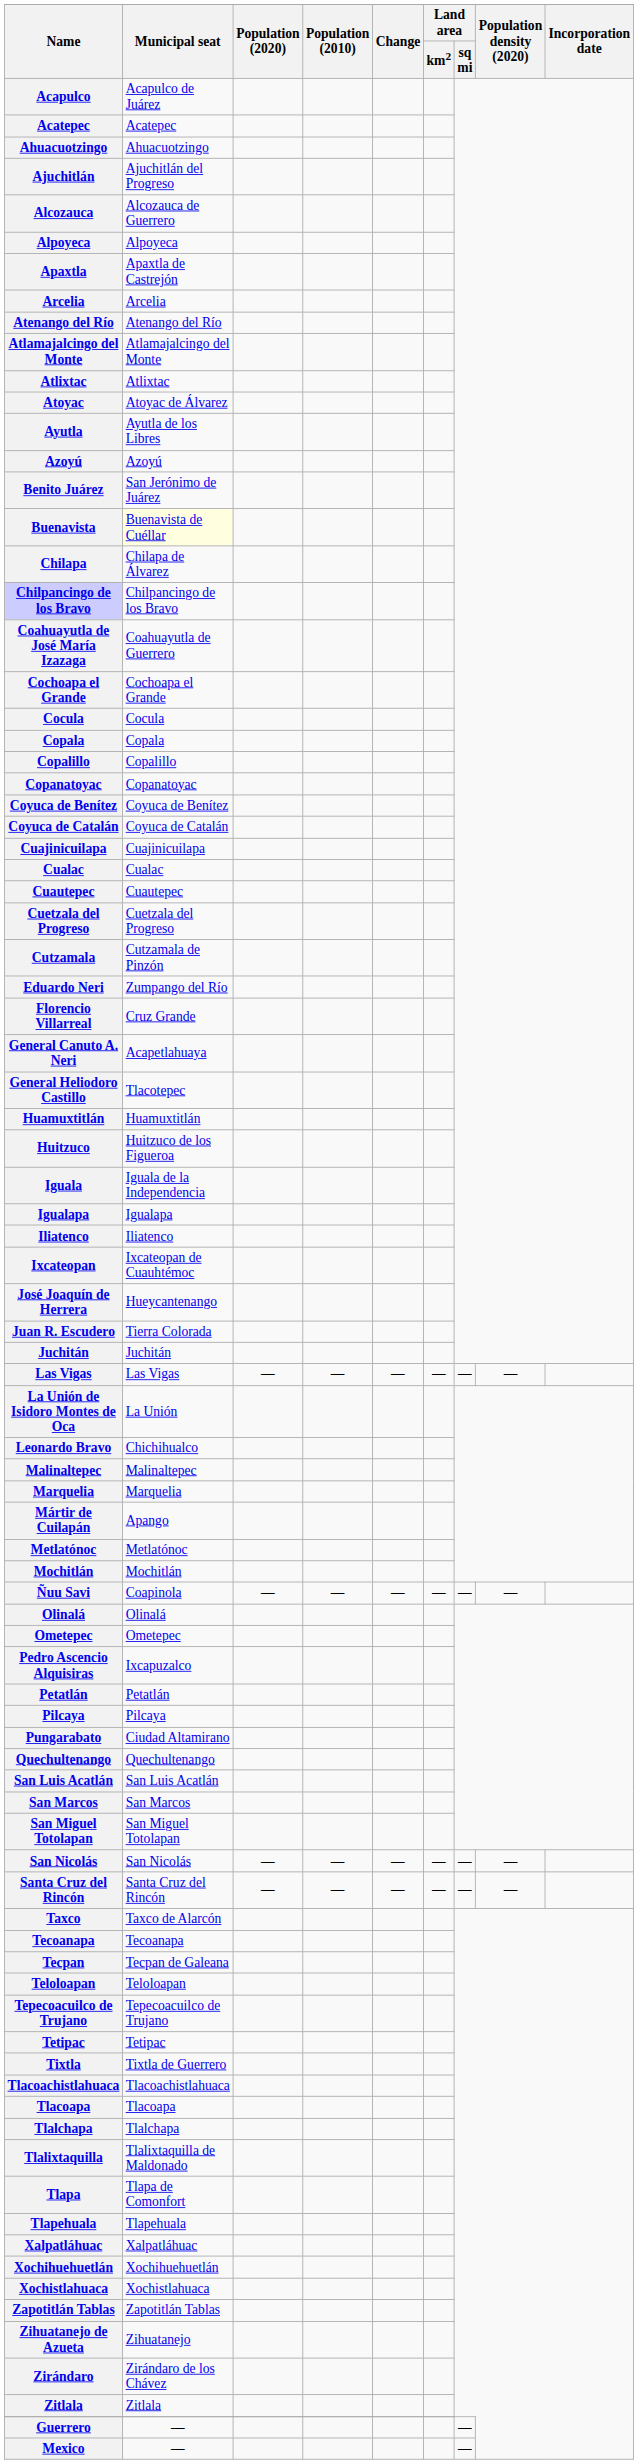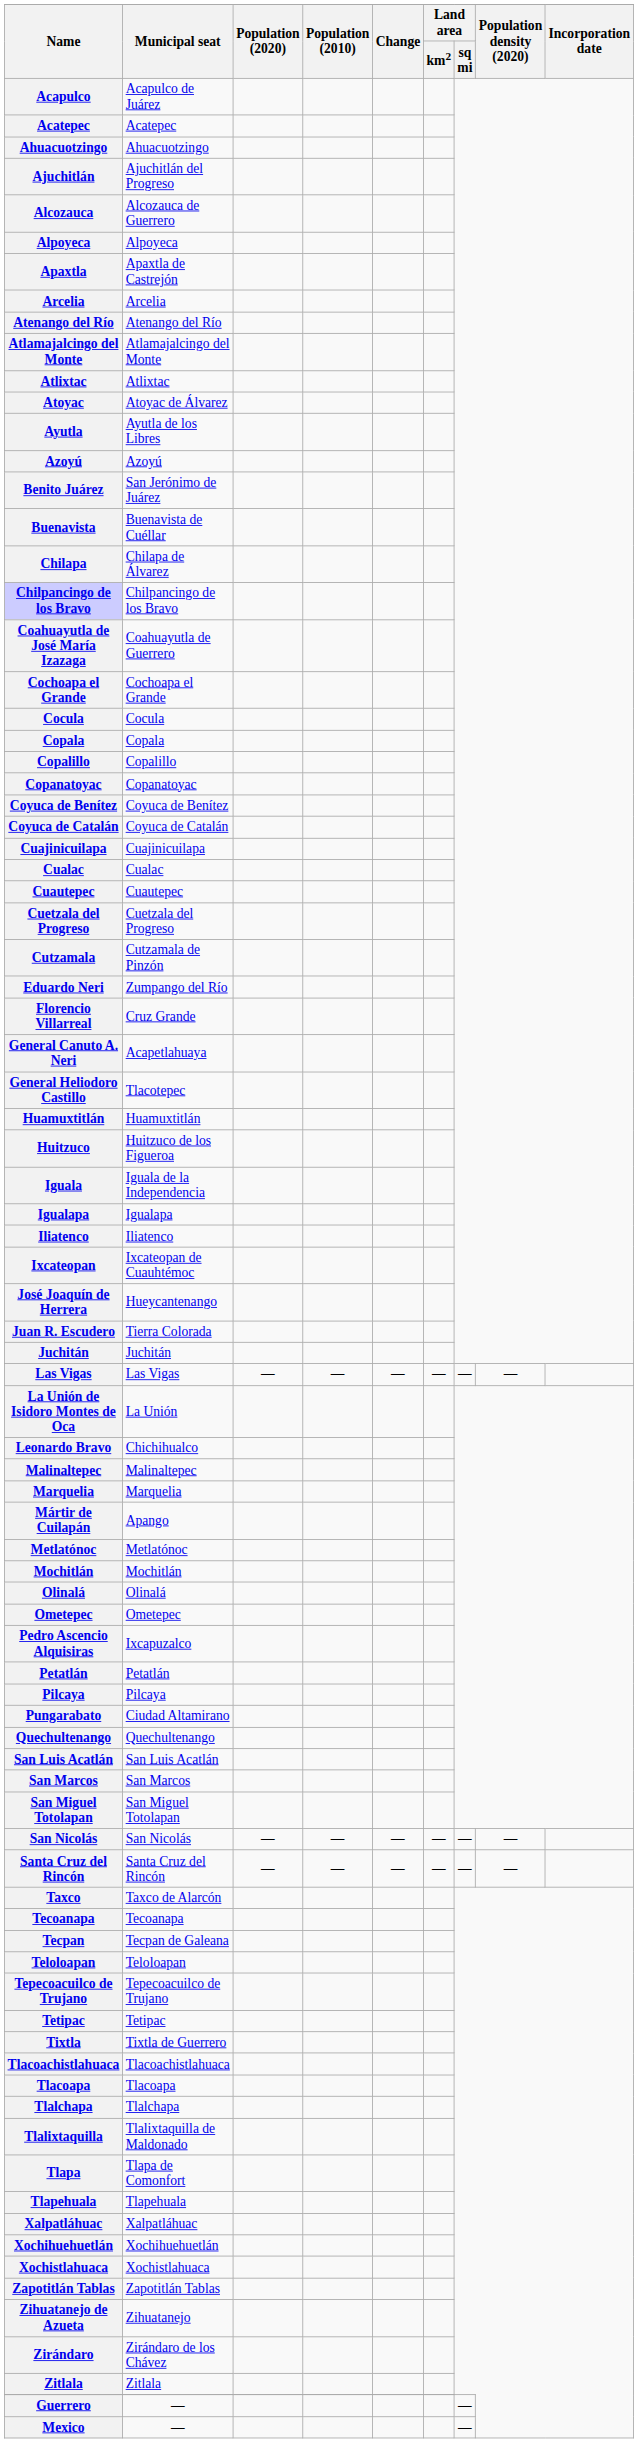 <table class="wikitable sortable" style="text-align:right;">
 <tr>
 </tr>
 <tr>
 <th scope="col"  rowspan=2>Name</th>
 <th scope="col"  rowspan=2>Municipal seat</th>
 <th scope="col"  rowspan=2>Population<br>(2020)</th>
 <th scope="col"  rowspan=2>Population<br>(2010)</th>
 <th scope="col"  rowspan=2>Change</th>
 <th scope="colgroup" data-sort-type="number"  colspan=2>Land area</th>
 <th scope="col" data-sort-type="number"  rowspan=2>Population density<br>(2020)</th>
 <th scope="col"  rowspan=2>Incorporation date</th>
 </tr>
 <tr>
 <th scope="col">km<sup>2</sup></th>
 <th scope="col">sq mi</th>
 </tr>
 <tr>
 <th scope="row" align="left"><a href='#'>Acapulco</a></th>
 <td align=left><a href='#'>Acapulco de Juárez</a></td>
 <td></td>
 <td></td>
 <td></td>
 <td></td>
 </tr>
 <tr>
 <th scope="row" align="left"><a href='#'>Acatepec</a></th>
 <td align=left><a href='#'>Acatepec</a></td>
 <td></td>
 <td></td>
 <td></td>
 <td></td>
 </tr>
 <tr>
 <th scope="row" align="left"><a href='#'>Ahuacuotzingo</a></th>
 <td align=left><a href='#'>Ahuacuotzingo</a></td>
 <td></td>
 <td></td>
 <td></td>
 <td></td>
 </tr>
 <tr>
 <th scope="row" align="left"><a href='#'>Ajuchitlán</a></th>
 <td align=left><a href='#'>Ajuchitlán del Progreso</a></td>
 <td></td>
 <td></td>
 <td></td>
 <td></td>
 </tr>
 <tr>
 <th scope="row" align="left"><a href='#'>Alcozauca</a></th>
 <td align=left><a href='#'>Alcozauca de Guerrero</a></td>
 <td></td>
 <td></td>
 <td></td>
 <td></td>
 </tr>
 <tr>
 <th scope="row" align="left"><a href='#'>Alpoyeca</a></th>
 <td align=left><a href='#'>Alpoyeca</a></td>
 <td></td>
 <td></td>
 <td></td>
 <td></td>
 </tr>
 <tr>
 <th scope="row" align="left"><a href='#'>Apaxtla</a></th>
 <td align=left><a href='#'>Apaxtla de Castrejón</a></td>
 <td></td>
 <td></td>
 <td></td>
 <td></td>
 </tr>
 <tr>
 <th scope="row" align="left"><a href='#'>Arcelia</a></th>
 <td align=left><a href='#'>Arcelia</a></td>
 <td></td>
 <td></td>
 <td></td>
 <td></td>
 </tr>
 <tr>
 <th scope="row" align="left"><a href='#'>Atenango del Río</a></th>
 <td align=left><a href='#'>Atenango del Río</a></td>
 <td></td>
 <td></td>
 <td></td>
 <td></td>
 </tr>
 <tr>
 <th scope="row" align="left"><a href='#'>Atlamajalcingo del Monte</a></th>
 <td align=left><a href='#'>Atlamajalcingo del Monte</a></td>
 <td></td>
 <td></td>
 <td></td>
 <td></td>
 </tr>
 <tr>
 <th scope="row" align="left"><a href='#'>Atlixtac</a></th>
 <td align=left><a href='#'>Atlixtac</a></td>
 <td></td>
 <td></td>
 <td></td>
 <td></td>
 </tr>
 <tr>
 <th scope="row" align="left"><a href='#'>Atoyac</a></th>
 <td align=left><a href='#'>Atoyac de Álvarez</a></td>
 <td></td>
 <td></td>
 <td></td>
 <td></td>
 </tr>
 <tr>
 <th scope="row" align="left"><a href='#'>Ayutla</a></th>
 <td align=left><a href='#'>Ayutla de los Libres</a></td>
 <td></td>
 <td></td>
 <td></td>
 <td></td>
 </tr>
 <tr>
 <th scope="row" align="left"><a href='#'>Azoyú</a></th>
 <td align=left><a href='#'>Azoyú</a></td>
 <td></td>
 <td></td>
 <td></td>
 <td></td>
 </tr>
 <tr>
 <th scope="row" align="left"><a href='#'>Benito Juárez</a></th>
 <td align=left><a href='#'>San Jerónimo de Juárez</a></td>
 <td></td>
 <td></td>
 <td></td>
 <td></td>
 </tr>
 <tr>
 <th scope="row" align="left"><a href='#'>Buenavista</a></th>
-<td align=left style="background: lightyellow;"><a href='#'>Buenavista de Cuéllar</a></td>
+<td align=left><a href='#'>Buenavista de Cuéllar</a></td>
 <td></td>
 <td></td>
 <td></td>
 <td></td>
 </tr>
 <tr>
 <th scope="row" align="left"><a href='#'>Chilapa</a></th>
 <td align=left><a href='#'>Chilapa de Álvarez</a></td>
 <td></td>
 <td></td>
 <td></td>
 <td></td>
 </tr>
 <tr>
 <th scope="row" align="left" style="background:#CCF;"><a href='#'>Chilpancingo de los Bravo</a></th>
 <td align=left><a href='#'>Chilpancingo de los Bravo</a></td>
 <td></td>
 <td></td>
 <td></td>
 <td></td>
 </tr>
 <tr>
 <th scope="row" align="left"><a href='#'>Coahuayutla de José María Izazaga</a></th>
 <td align=left><a href='#'>Coahuayutla de Guerrero</a></td>
 <td></td>
 <td></td>
 <td></td>
 <td></td>
 </tr>
 <tr>
 <th scope="row" align="left"><a href='#'>Cochoapa el Grande</a></th>
 <td align=left><a href='#'>Cochoapa el Grande</a></td>
 <td></td>
 <td></td>
 <td></td>
 <td></td>
 </tr>
 <tr>
 <th scope="row" align="left"><a href='#'>Cocula</a></th>
 <td align=left><a href='#'>Cocula</a></td>
 <td></td>
 <td></td>
 <td></td>
 <td></td>
 </tr>
 <tr>
 <th scope="row" align="left"><a href='#'>Copala</a></th>
 <td align=left><a href='#'>Copala</a></td>
 <td></td>
 <td></td>
 <td></td>
 <td></td>
 </tr>
 <tr>
 <th scope="row" align="left"><a href='#'>Copalillo</a></th>
 <td align=left><a href='#'>Copalillo</a></td>
 <td></td>
 <td></td>
 <td></td>
 <td></td>
 </tr>
 <tr>
 <th scope="row" align="left"><a href='#'>Copanatoyac</a></th>
 <td align=left><a href='#'>Copanatoyac</a></td>
 <td></td>
 <td></td>
 <td></td>
 <td></td>
 </tr>
 <tr>
 <th scope="row" align="left"><a href='#'>Coyuca de Benítez</a></th>
 <td align=left><a href='#'>Coyuca de Benítez</a></td>
 <td></td>
 <td></td>
 <td></td>
 <td></td>
 </tr>
 <tr>
 <th scope="row" align="left"><a href='#'>Coyuca de Catalán</a></th>
 <td align=left><a href='#'>Coyuca de Catalán</a></td>
 <td></td>
 <td></td>
 <td></td>
 <td></td>
 </tr>
 <tr>
 <th scope="row" align="left"><a href='#'>Cuajinicuilapa</a></th>
 <td align=left><a href='#'>Cuajinicuilapa</a></td>
 <td></td>
 <td></td>
 <td></td>
 <td></td>
 </tr>
 <tr>
 <th scope="row" align="left"><a href='#'>Cualac</a></th>
 <td align=left><a href='#'>Cualac</a></td>
 <td></td>
 <td></td>
 <td></td>
 <td></td>
 </tr>
 <tr>
 <th scope="row" align="left"><a href='#'>Cuautepec</a></th>
 <td align=left><a href='#'>Cuautepec</a></td>
 <td></td>
 <td></td>
 <td></td>
 <td></td>
 </tr>
 <tr>
 <th scope="row" align="left"><a href='#'>Cuetzala del Progreso</a></th>
 <td align=left><a href='#'>Cuetzala del Progreso</a></td>
 <td></td>
 <td></td>
 <td></td>
 <td></td>
 </tr>
 <tr>
 <th scope="row" align="left"><a href='#'>Cutzamala</a></th>
 <td align=left><a href='#'>Cutzamala de Pinzón</a></td>
 <td></td>
 <td></td>
 <td></td>
 <td></td>
 </tr>
 <tr>
 <th scope="row" align="left"><a href='#'>Eduardo Neri</a></th>
 <td align=left><a href='#'>Zumpango del Río</a></td>
 <td></td>
 <td></td>
 <td></td>
 <td></td>
 </tr>
 <tr>
 <th scope="row" align="left"><a href='#'>Florencio Villarreal</a></th>
 <td align=left><a href='#'>Cruz Grande</a></td>
 <td></td>
 <td></td>
 <td></td>
 <td></td>
 </tr>
 <tr>
 <th scope="row" align="left"><a href='#'>General Canuto A. Neri</a></th>
 <td align=left><a href='#'>Acapetlahuaya</a></td>
 <td></td>
 <td></td>
 <td></td>
 <td></td>
 </tr>
 <tr>
 <th scope="row" align="left"><a href='#'>General Heliodoro Castillo</a></th>
 <td align=left><a href='#'>Tlacotepec</a></td>
 <td></td>
 <td></td>
 <td></td>
 <td></td>
 </tr>
 <tr>
 <th scope="row" align="left"><a href='#'>Huamuxtitlán</a></th>
 <td align=left><a href='#'>Huamuxtitlán</a></td>
 <td></td>
 <td></td>
 <td></td>
 <td></td>
 </tr>
 <tr>
 <th scope="row" align="left"><a href='#'>Huitzuco</a></th>
 <td align=left><a href='#'>Huitzuco de los Figueroa</a></td>
 <td></td>
 <td></td>
 <td></td>
 <td></td>
 </tr>
 <tr>
 <th scope="row" align="left"><a href='#'>Iguala</a></th>
 <td align=left><a href='#'>Iguala de la Independencia</a></td>
 <td></td>
 <td></td>
 <td></td>
 <td></td>
 </tr>
 <tr>
 <th scope="row" align="left"><a href='#'>Igualapa</a></th>
 <td align=left><a href='#'>Igualapa</a></td>
 <td></td>
 <td></td>
 <td></td>
 <td></td>
 </tr>
 <tr>
 <th scope="row" align="left"><a href='#'>Iliatenco</a></th>
 <td align=left><a href='#'>Iliatenco</a></td>
 <td></td>
 <td></td>
 <td></td>
 <td></td>
 </tr>
 <tr>
 <th scope="row" align="left"><a href='#'>Ixcateopan</a></th>
 <td align=left><a href='#'>Ixcateopan de Cuauhtémoc</a></td>
 <td></td>
 <td></td>
 <td></td>
 <td></td>
 </tr>
 <tr>
 <th scope="row" align="left"><a href='#'>José Joaquín de Herrera</a></th>
 <td align=left><a href='#'>Hueycantenango</a></td>
 <td></td>
 <td></td>
 <td></td>
 <td></td>
 </tr>
 <tr>
 <th scope="row" align="left"><a href='#'>Juan R. Escudero</a></th>
 <td align=left><a href='#'>Tierra Colorada</a></td>
 <td></td>
 <td></td>
 <td></td>
 <td></td>
 </tr>
 <tr>
 <th scope="row" align="left"><a href='#'>Juchitán</a></th>
 <td align=left><a href='#'>Juchitán</a></td>
 <td></td>
 <td></td>
 <td></td>
 <td></td>
 </tr>
 <tr>
 <th scope="row" align="left"><a href='#'>Las Vigas</a></th>
 <td align=left><a href='#'>Las Vigas</a></td>
 <td align=center><strong>—</strong></td>
 <td align=center><strong>—</strong></td>
 <td align=center><strong>—</strong></td>
 <td align=center><strong>—</strong></td>
 <td align=center><strong>—</strong></td>
 <td align=center><strong>—</strong></td>
 <td></td>
 </tr>
 <tr>
 <th scope="row" align="left"><a href='#'>La Unión de Isidoro Montes de Oca</a></th>
 <td align=left><a href='#'>La Unión</a></td>
 <td></td>
 <td></td>
 <td></td>
 <td></td>
 </tr>
 <tr>
 <th scope="row" align="left"><a href='#'>Leonardo Bravo</a></th>
 <td align=left><a href='#'>Chichihualco</a></td>
 <td></td>
 <td></td>
 <td></td>
 <td></td>
 </tr>
 <tr>
 <th scope="row" align="left"><a href='#'>Malinaltepec</a></th>
 <td align=left><a href='#'>Malinaltepec</a></td>
 <td></td>
 <td></td>
 <td></td>
 <td></td>
 </tr>
 <tr>
 <th scope="row" align="left"><a href='#'>Marquelia</a></th>
 <td align=left><a href='#'>Marquelia</a></td>
 <td></td>
 <td></td>
 <td></td>
 <td></td>
 </tr>
 <tr>
 <th scope="row" align="left"><a href='#'>Mártir de Cuilapán</a></th>
 <td align=left><a href='#'>Apango</a></td>
 <td></td>
 <td></td>
 <td></td>
 <td></td>
 </tr>
 <tr>
 <th scope="row" align="left"><a href='#'>Metlatónoc</a></th>
 <td align=left><a href='#'>Metlatónoc</a></td>
 <td></td>
 <td></td>
 <td></td>
 <td></td>
 </tr>
 <tr>
 <th scope="row" align="left"><a href='#'>Mochitlán</a></th>
 <td align=left><a href='#'>Mochitlán</a></td>
 <td></td>
 <td></td>
 <td></td>
 <td></td>
 </tr>
 <tr>
-<th scope="row" align="left"><a href='#'>Ñuu Savi</a></th>
-<td align=left><a href='#'>Coapinola</a></td>
-<td align=center><strong>—</strong></td>
-<td align=center><strong>—</strong></td>
-<td align=center><strong>—</strong></td>
-<td align=center><strong>—</strong></td>
-<td align=center><strong>—</strong></td>
-<td align=center><strong>—</strong></td>
-<td></td>
-</tr>
-<tr>
 <th scope="row" align="left"><a href='#'>Olinalá</a></th>
 <td align=left><a href='#'>Olinalá</a></td>
 <td></td>
 <td></td>
 <td></td>
 <td></td>
 </tr>
 <tr>
 <th scope="row" align="left"><a href='#'>Ometepec</a></th>
 <td align=left><a href='#'>Ometepec</a></td>
 <td></td>
 <td></td>
 <td></td>
 <td></td>
 </tr>
 <tr>
 <th scope="row" align="left"><a href='#'>Pedro Ascencio Alquisiras</a></th>
 <td align=left><a href='#'>Ixcapuzalco</a></td>
 <td></td>
 <td></td>
 <td></td>
 <td></td>
 </tr>
 <tr>
 <th scope="row" align="left"><a href='#'>Petatlán</a></th>
 <td align=left><a href='#'>Petatlán</a></td>
 <td></td>
 <td></td>
 <td></td>
 <td></td>
 </tr>
 <tr>
 <th scope="row" align="left"><a href='#'>Pilcaya</a></th>
 <td align=left><a href='#'>Pilcaya</a></td>
 <td></td>
 <td></td>
 <td></td>
 <td></td>
 </tr>
 <tr>
 <th scope="row" align="left"><a href='#'>Pungarabato</a></th>
 <td align=left><a href='#'>Ciudad Altamirano</a></td>
 <td></td>
 <td></td>
 <td></td>
 <td></td>
 </tr>
 <tr>
 <th scope="row" align="left"><a href='#'>Quechultenango</a></th>
 <td align=left><a href='#'>Quechultenango</a></td>
 <td></td>
 <td></td>
 <td></td>
 <td></td>
 </tr>
 <tr>
 <th scope="row" align="left"><a href='#'>San Luis Acatlán</a></th>
 <td align=left><a href='#'>San Luis Acatlán</a></td>
 <td></td>
 <td></td>
 <td></td>
 <td></td>
 </tr>
 <tr>
 <th scope="row" align="left"><a href='#'>San Marcos</a></th>
 <td align=left><a href='#'>San Marcos</a></td>
 <td></td>
 <td></td>
 <td></td>
 <td></td>
 </tr>
 <tr>
 <th scope="row" align="left"><a href='#'>San Miguel Totolapan</a></th>
 <td align=left><a href='#'>San Miguel Totolapan</a></td>
 <td></td>
 <td></td>
 <td></td>
 <td></td>
 </tr>
 <tr>
 <th scope="row" align="left"><a href='#'>San Nicolás</a></th>
 <td align=left><a href='#'>San Nicolás</a></td>
 <td align=center><strong>—</strong></td>
 <td align=center><strong>—</strong></td>
 <td align=center><strong>—</strong></td>
 <td align=center><strong>—</strong></td>
 <td align=center><strong>—</strong></td>
 <td align=center><strong>—</strong></td>
 <td></td>
 </tr>
 <tr>
 <th scope="row" align="left"><a href='#'>Santa Cruz del Rincón</a></th>
 <td align=left><a href='#'>Santa Cruz del Rincón</a></td>
 <td align=center><strong>—</strong></td>
 <td align=center><strong>—</strong></td>
 <td align=center><strong>—</strong></td>
 <td align=center><strong>—</strong></td>
 <td align=center><strong>—</strong></td>
 <td align=center><strong>—</strong></td>
 <td></td>
 </tr>
 <tr>
 <th scope="row" align="left"><a href='#'>Taxco</a></th>
 <td align=left><a href='#'>Taxco de Alarcón</a></td>
 <td></td>
 <td></td>
 <td></td>
 <td></td>
 </tr>
 <tr>
 <th scope="row" align="left"><a href='#'>Tecoanapa</a></th>
 <td align=left><a href='#'>Tecoanapa</a></td>
 <td></td>
 <td></td>
 <td></td>
 <td></td>
 </tr>
 <tr>
 <th scope="row" align="left"><a href='#'>Tecpan</a></th>
 <td align=left><a href='#'>Tecpan de Galeana</a></td>
 <td></td>
 <td></td>
 <td></td>
 <td></td>
 </tr>
 <tr>
 <th scope="row" align="left"><a href='#'>Teloloapan</a></th>
 <td align=left><a href='#'>Teloloapan</a></td>
 <td></td>
 <td></td>
 <td></td>
 <td></td>
 </tr>
 <tr>
 <th scope="row" align="left"><a href='#'>Tepecoacuilco de Trujano</a></th>
 <td align=left><a href='#'>Tepecoacuilco de Trujano</a></td>
 <td></td>
 <td></td>
 <td></td>
 <td></td>
 </tr>
 <tr>
 <th scope="row" align="left"><a href='#'>Tetipac</a></th>
 <td align=left><a href='#'>Tetipac</a></td>
 <td></td>
 <td></td>
 <td></td>
 <td></td>
 </tr>
 <tr>
 <th scope="row" align="left"><a href='#'>Tixtla</a></th>
 <td align=left><a href='#'>Tixtla de Guerrero</a></td>
 <td></td>
 <td></td>
 <td></td>
 <td></td>
 </tr>
 <tr>
 <th scope="row" align="left"><a href='#'>Tlacoachistlahuaca</a></th>
 <td align=left><a href='#'>Tlacoachistlahuaca</a></td>
 <td></td>
 <td></td>
 <td></td>
 <td></td>
 </tr>
 <tr>
 <th scope="row" align="left"><a href='#'>Tlacoapa</a></th>
 <td align=left><a href='#'>Tlacoapa</a></td>
 <td></td>
 <td></td>
 <td></td>
 <td></td>
 </tr>
 <tr>
 <th scope="row" align="left"><a href='#'>Tlalchapa</a></th>
 <td align=left><a href='#'>Tlalchapa</a></td>
 <td></td>
 <td></td>
 <td></td>
 <td></td>
 </tr>
 <tr>
 <th scope="row" align="left"><a href='#'>Tlalixtaquilla</a></th>
 <td align=left><a href='#'>Tlalixtaquilla de Maldonado</a></td>
 <td></td>
 <td></td>
 <td></td>
 <td></td>
 </tr>
 <tr>
 <th scope="row" align="left"><a href='#'>Tlapa</a></th>
 <td align=left><a href='#'>Tlapa de Comonfort</a></td>
 <td></td>
 <td></td>
 <td></td>
 <td></td>
 </tr>
 <tr>
 <th scope="row" align="left"><a href='#'>Tlapehuala</a></th>
 <td align=left><a href='#'>Tlapehuala</a></td>
 <td></td>
 <td></td>
 <td></td>
 <td></td>
 </tr>
 <tr>
 <th scope="row" align="left"><a href='#'>Xalpatláhuac</a></th>
 <td align=left><a href='#'>Xalpatláhuac</a></td>
 <td></td>
 <td></td>
 <td></td>
 <td></td>
 </tr>
 <tr>
 <th scope="row" align="left"><a href='#'>Xochihuehuetlán</a></th>
 <td align=left><a href='#'>Xochihuehuetlán</a></td>
 <td></td>
 <td></td>
 <td></td>
 <td></td>
 </tr>
 <tr>
 <th scope="row" align="left"><a href='#'>Xochistlahuaca</a></th>
 <td align=left><a href='#'>Xochistlahuaca</a></td>
 <td></td>
 <td></td>
 <td></td>
 <td></td>
 </tr>
 <tr>
 <th scope="row" align="left"><a href='#'>Zapotitlán Tablas</a></th>
 <td align=left><a href='#'>Zapotitlán Tablas</a></td>
 <td></td>
 <td></td>
 <td></td>
 <td></td>
 </tr>
 <tr>
 <th scope="row" align="left"><a href='#'>Zihuatanejo de Azueta</a></th>
 <td align=left><a href='#'>Zihuatanejo</a></td>
 <td></td>
 <td></td>
 <td></td>
 <td></td>
 </tr>
 <tr>
 <th scope="row" align="left"><a href='#'>Zirándaro</a></th>
 <td align=left><a href='#'>Zirándaro de los Chávez</a></td>
 <td></td>
 <td></td>
 <td></td>
 <td></td>
 </tr>
 <tr>
 <th scope="row" align="left"><a href='#'>Zitlala</a></th>
 <td align=left><a href='#'>Zitlala</a></td>
 <td></td>
 <td></td>
 <td></td>
 <td></td>
 </tr>
 <tr>
 </tr>
 <tr class="sortbottom" style="text-align:center;" style="background: #f2f2f2;">
 <th scope="row" align="left"><strong><a href='#'>Guerrero</a></strong></th>
 <td><strong>—</strong></td>
 <td></td>
 <td><strong></strong></td>
 <td><strong></strong></td>
 <td align="right"><strong></strong></td>
 <td><strong>—</strong></td>
 </tr>
 <tr class="sortbottom" style="text-align:center;" style="background: #f2f2f2;">
 <th scope="row" align="left"><strong><a href='#'>Mexico</a></strong></th>
 <td><strong>—</strong></td>
 <td></td>
 <td><strong></strong></td>
 <td><strong></strong></td>
 <td align="right"><strong></strong></td>
 <td><strong>—</strong></td>
 </tr>
 </table>
